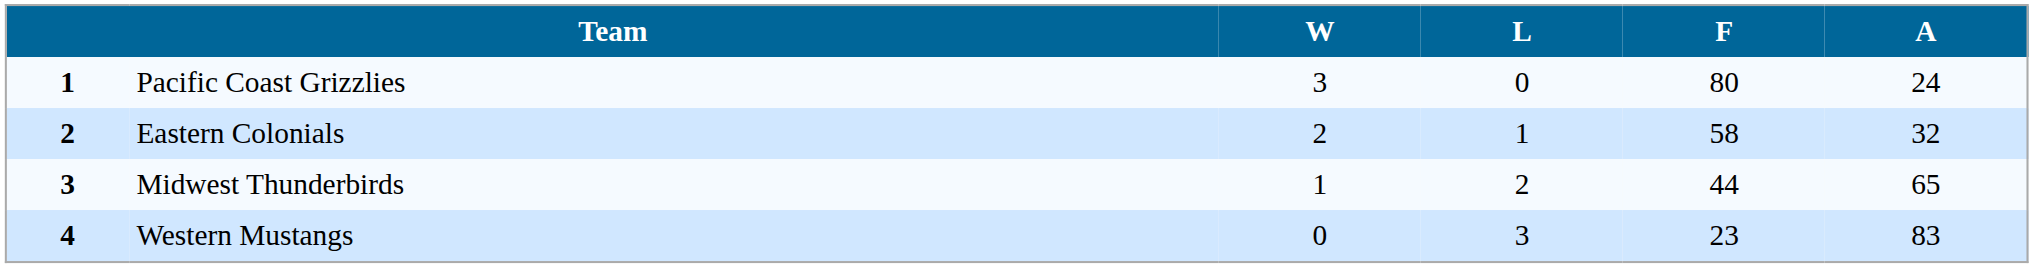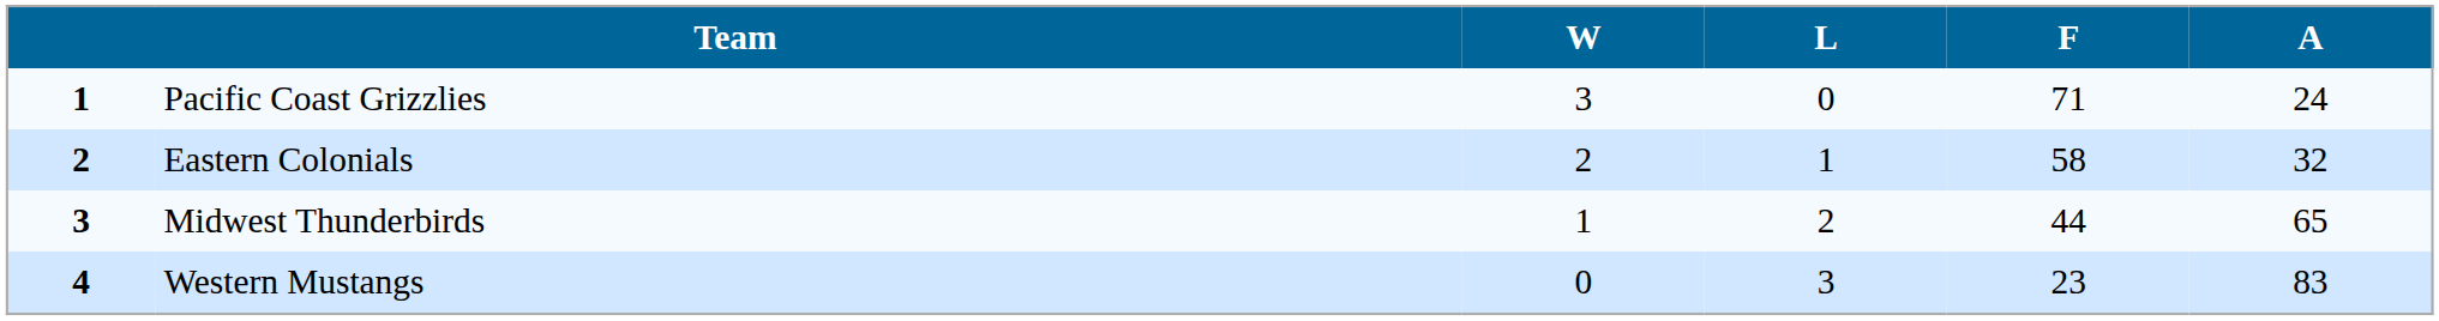 <table align=center cellpadding="4" cellspacing="0" style="background: #f9f9f9; border: 1px #aaa solid; border-collapse: collapse; font-size: 90%;" width=50%>
 <tr align=center bgcolor=#006699 style="color:white;">
 <th width=30% colspan=2>Team</th>
 <th width=5%>W</th>
 <th width=5%>L</th>
 <th width=5%>F</th>
 <th width=5%>A</th>
 </tr>
 <tr align=center bgcolor=#F5FAFF>
 <td><strong>1</strong></td>
 <td align=left>Pacific Coast Grizzlies</td>
 <td>3</td>
 <td>0</td>
-<td>80</td>
+<td>71</td>
 <td>24</td>
 </tr>
 <tr align=center bgcolor=#D0E7FF>
 <td><strong>2</strong></td>
 <td align=left>Eastern Colonials</td>
 <td>2</td>
 <td>1</td>
 <td>58</td>
 <td>32</td>
 </tr>
 <tr align=center bgcolor=#F5FAFF>
 <td><strong>3</strong></td>
 <td align=left>Midwest Thunderbirds</td>
 <td>1</td>
 <td>2</td>
 <td>44</td>
 <td>65</td>
 </tr>
 <tr align=center bgcolor=#D0E7FF>
 <td><strong>4</strong></td>
 <td align=left>Western Mustangs</td>
 <td>0</td>
 <td>3</td>
 <td>23</td>
 <td>83</td>
 </tr>
 <tr align=center bgcolor=#F5FAFF>
 </tr>
 </table>
